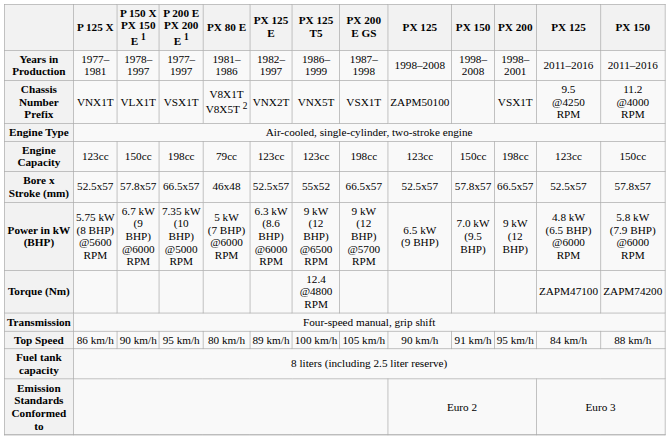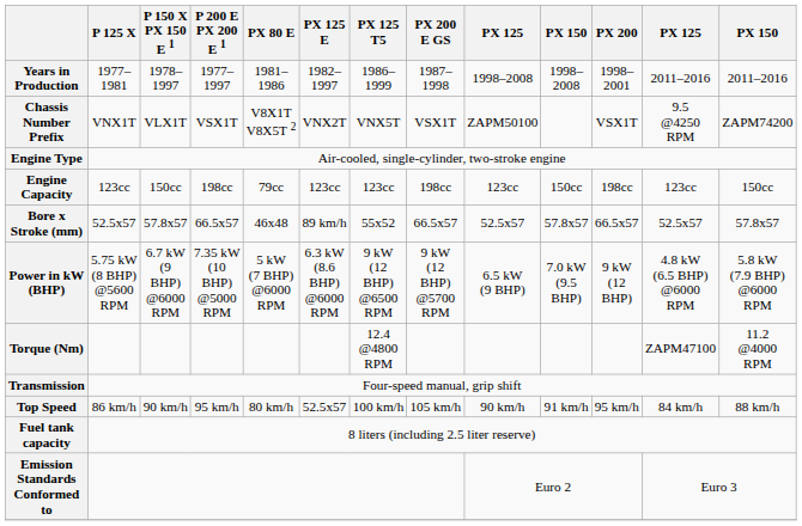 <table class="wikitable" style="text-align:center">
 <tr>
 <th width="10%"></th>
 <th>P 125 X</th>
 <th>P 150 X<br>PX 150 E <sup>1</sup></th>
 <th>P 200 E<br>PX 200 E <sup>1</sup></th>
 <th>PX 80 E</th>
 <th>PX 125 E</th>
 <th>PX 125 T5</th>
 <th>PX 200 E GS</th>
 <th>PX 125</th>
 <th>PX 150</th>
 <th>PX 200</th>
 <th>PX 125</th>
 <th>PX 150</th>
 </tr>
 <tr>
 <th align="left">Years in Production</th>
 <td>1977–1981</td>
 <td>1978–1997</td>
 <td>1977–1997</td>
 <td>1981–1986</td>
 <td>1982–1997</td>
 <td>1986–1999</td>
 <td>1987–1998</td>
 <td>1998–2008</td>
 <td>1998–2008</td>
 <td>1998–2001</td>
 <td>2011–2016</td>
 <td>2011–2016</td>
 </tr>
 <tr>
 <th align="left">Chassis Number Prefix</th>
 <td>VNX1T</td>
 <td>VLX1T</td>
 <td>VSX1T</td>
 <td>V8X1T<br>V8X5T <sup>2</sup></td>
 <td>VNX2T</td>
 <td>VNX5T</td>
 <td>VSX1T</td>
 <td>ZAPM50100</td>
 <td></td>
 <td>VSX1T</td>
 <td>9.5<br>@4250 RPM</td>
-<td>11.2<br>@4000 RPM</td>
+<td>ZAPM74200</td>
 </tr>
 <tr>
 <th align="left">Engine Type</th>
 <td colspan="14" align="center">Air-cooled, single-cylinder, two-stroke engine</td>
 </tr>
 <tr>
 <th align="left">Engine Capacity</th>
 <td>123cc</td>
 <td>150cc</td>
 <td>198cc</td>
 <td>79cc</td>
 <td>123cc</td>
 <td>123cc</td>
 <td>198cc</td>
 <td>123cc</td>
 <td>150cc</td>
 <td>198cc</td>
 <td>123cc</td>
 <td>150cc</td>
 </tr>
 <tr>
 <th align="left">Bore x Stroke (mm)</th>
 <td>52.5x57</td>
 <td>57.8x57</td>
 <td>66.5x57</td>
 <td>46x48</td>
-<td>52.5x57</td>
+<td>89 km/h</td>
 <td>55x52</td>
 <td>66.5x57</td>
 <td>52.5x57</td>
 <td>57.8x57</td>
 <td>66.5x57</td>
 <td>52.5x57</td>
 <td>57.8x57</td>
 </tr>
 <tr>
 <th align="left">Power in kW (BHP)</th>
 <td>5.75 kW<br>(8 BHP)<br>@5600 RPM</td>
 <td>6.7 kW<br>(9 BHP)<br>@6000 RPM</td>
 <td>7.35 kW<br>(10 BHP)<br>@5000 RPM</td>
 <td>5 kW<br>(7 BHP)<br>@6000 RPM</td>
 <td>6.3 kW<br>(8.6 BHP)<br>@6000 RPM</td>
 <td>9 kW<br>(12 BHP)<br>@6500 RPM</td>
 <td>9 kW<br>(12 BHP)<br>@5700 RPM</td>
 <td>6.5 kW<br>(9 BHP)<br></td>
 <td>7.0 kW<br>(9.5 BHP)<br></td>
 <td>9 kW<br>(12 BHP)<br></td>
 <td>4.8 kW<br>(6.5 BHP)<br>@6000 RPM</td>
 <td>5.8 kW<br>(7.9 BHP)<br>@6000 RPM</td>
 </tr>
 <tr>
 <th align="left">Torque (Nm)</th>
 <td></td>
 <td></td>
 <td></td>
 <td></td>
 <td></td>
 <td>12.4<br>@4800 RPM</td>
 <td></td>
 <td></td>
 <td></td>
 <td></td>
 <td>ZAPM47100</td>
-<td>ZAPM74200</td>
+<td>11.2<br>@4000 RPM</td>
 </tr>
 <tr>
 <th align="left">Transmission</th>
 <td colspan="12">Four-speed manual, grip shift</td>
 </tr>
 <tr>
 <th align="left">Top Speed</th>
 <td>86 km/h</td>
 <td>90 km/h</td>
 <td>95 km/h</td>
 <td>80 km/h</td>
-<td>89 km/h</td>
+<td>52.5x57</td>
 <td>100 km/h</td>
 <td>105 km/h</td>
 <td>90 km/h</td>
 <td>91 km/h</td>
 <td>95 km/h</td>
 <td>84 km/h</td>
 <td>88 km/h</td>
 </tr>
 <tr>
 <th align="left">Fuel tank capacity</th>
 <td colspan="12">8 liters (including 2.5 liter reserve)</td>
 </tr>
 <tr>
 <th align="left">Emission Standards Conformed to</th>
 <td colspan="7"></td>
 <td colspan="3">Euro 2</td>
 <td colspan="2">Euro 3</td>
 </tr>
 <tr>
 </tr>
 </table>
